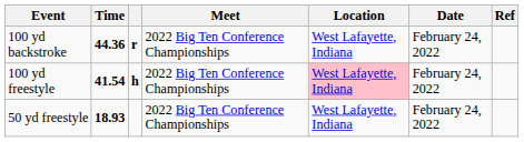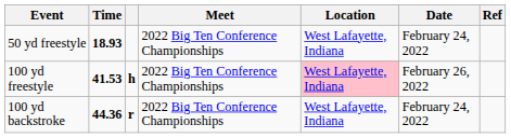 <table class="wikitable">
 <tr>
 <th>Event</th>
 <th>Time</th>
 <th></th>
 <th>Meet</th>
 <th>Location</th>
 <th>Date</th>
 <th>Ref</th>
 </tr>
 <tr>
+<td>50 yd freestyle</td>
+<td style="text-align:center;"><strong>18.93</strong></td>
+<td></td>
+<td>2022 <a href='#'>Big Ten Conference</a> Championships</td>
+<td><a href='#'>West Lafayette, Indiana</a></td>
+<td>February 24, 2022</td>
+<td style="text-align:center;"></td>
+</tr>
+<tr>
+<td>100 yd freestyle</td>
+<td style="text-align:center;"><strong>41.53</strong></td>
+<td><strong>h</strong></td>
+<td>2022 <a href='#'>Big Ten Conference</a> Championships</td>
+<td style="background: pink;"><a href='#'>West Lafayette, Indiana</a></td>
+<td>February 26, 2022</td>
+<td style="text-align:center;"></td>
+</tr>
+<tr>
 <td>100 yd backstroke</td>
 <td style="text-align:center;"><strong>44.36</strong></td>
 <td><strong>r</strong></td>
 <td>2022 <a href='#'>Big Ten Conference</a> Championships</td>
 <td><a href='#'>West Lafayette, Indiana</a></td>
 <td>February 24, 2022</td>
 <td style="text-align:center;"></td>
 </tr>
-<tr>
-<td>100 yd freestyle</td>
-<td style="text-align:center;"><strong>41.54</strong></td>
-<td><strong>h</strong></td>
-<td>2022 <a href='#'>Big Ten Conference</a> Championships</td>
-<td style="background: pink;"><a href='#'>West Lafayette, Indiana</a></td>
-<td>February 24, 2022</td>
-<td style="text-align:center;"></td>
-</tr>
-<tr>
-<td>50 yd freestyle</td>
-<td style="text-align:center;"><strong>18.93</strong></td>
-<td></td>
-<td>2022 <a href='#'>Big Ten Conference</a> Championships</td>
-<td><a href='#'>West Lafayette, Indiana</a></td>
-<td>February 24, 2022</td>
-<td style="text-align:center;"></td>
-</tr>
 </table>
